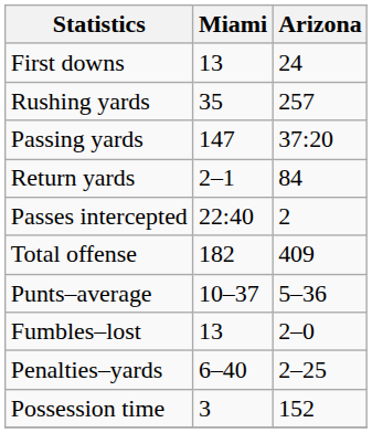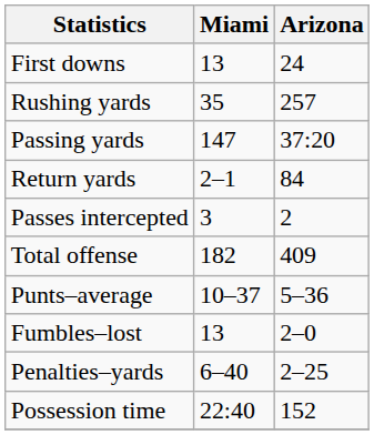 <table class="wikitable">
 <tr>
 <th>Statistics</th>
 <th>Miami</th>
 <th>Arizona</th>
 </tr>
 <tr>
 <td>First downs</td>
 <td>13</td>
 <td>24</td>
 </tr>
 <tr>
 <td>Rushing yards</td>
 <td>35</td>
 <td>257</td>
 </tr>
 <tr>
 <td>Passing yards</td>
 <td>147</td>
 <td>37:20</td>
 </tr>
 <tr>
 <td>Return yards</td>
 <td>2–1</td>
 <td>84</td>
 </tr>
 <tr>
 <td>Passes intercepted</td>
-<td>22:40</td>
+<td>3</td>
 <td>2</td>
 </tr>
 <tr>
 <td>Total offense</td>
 <td>182</td>
 <td>409</td>
 </tr>
 <tr>
 <td>Punts–average</td>
 <td>10–37</td>
 <td>5–36</td>
 </tr>
 <tr>
 <td>Fumbles–lost</td>
 <td>13</td>
 <td>2–0</td>
 </tr>
 <tr>
 <td>Penalties–yards</td>
 <td>6–40</td>
 <td>2–25</td>
 </tr>
 <tr>
 <td>Possession time</td>
-<td>3</td>
+<td>22:40</td>
 <td>152</td>
 </tr>
 <tr>
 </tr>
 </table>
